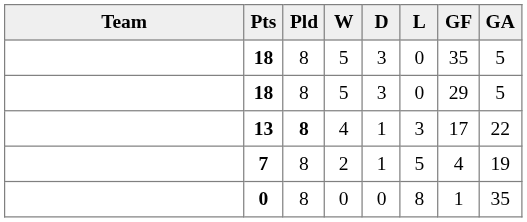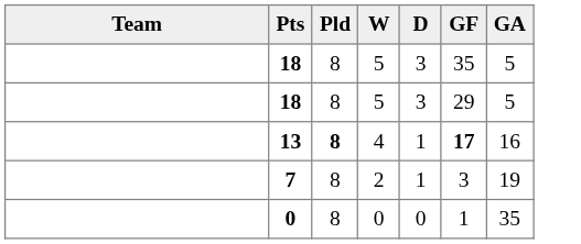 <table style=border-collapse:collapse border=1 cellspacing=0 cellpadding=5>
 <tr style="text-align:center; background:#efefef;">
 <th width=185>Team</th>
 <th width=20>Pts</th>
 <th width=20>Pld</th>
 <th width=20>W</th>
 <th width=20>D</th>
-<th width=20>L</th>
 <th width=20>GF</th>
 <th width=20>GA</th>
 </tr>
 <tr align=center>
 <td align=left></td>
 <td><strong>18</strong></td>
 <td>8</td>
 <td>5</td>
 <td>3</td>
-<td>0</td>
 <td>35</td>
 <td>5</td>
 </tr>
 <tr align=center>
 <td align=left></td>
 <td><strong>18</strong></td>
 <td>8</td>
 <td>5</td>
 <td>3</td>
-<td>0</td>
 <td>29</td>
 <td>5</td>
 </tr>
 <tr align=center>
 <td align=left></td>
 <td><strong>13</strong></td>
 <td><strong>8</strong></td>
 <td>4</td>
 <td>1</td>
-<td>3</td>
-<td>17</td>
-<td>22</td>
+<td><strong>17</strong></td>
+<td>16</td>
 </tr>
 <tr align=center>
 <td align=left></td>
 <td><strong>7</strong></td>
 <td>8</td>
 <td>2</td>
 <td>1</td>
-<td>5</td>
-<td>4</td>
+<td>3</td>
 <td>19</td>
 </tr>
 <tr align=center>
 <td align=left></td>
 <td><strong>0</strong></td>
 <td>8</td>
 <td>0</td>
 <td>0</td>
-<td>8</td>
 <td>1</td>
 <td>35</td>
 </tr>
 </table>
